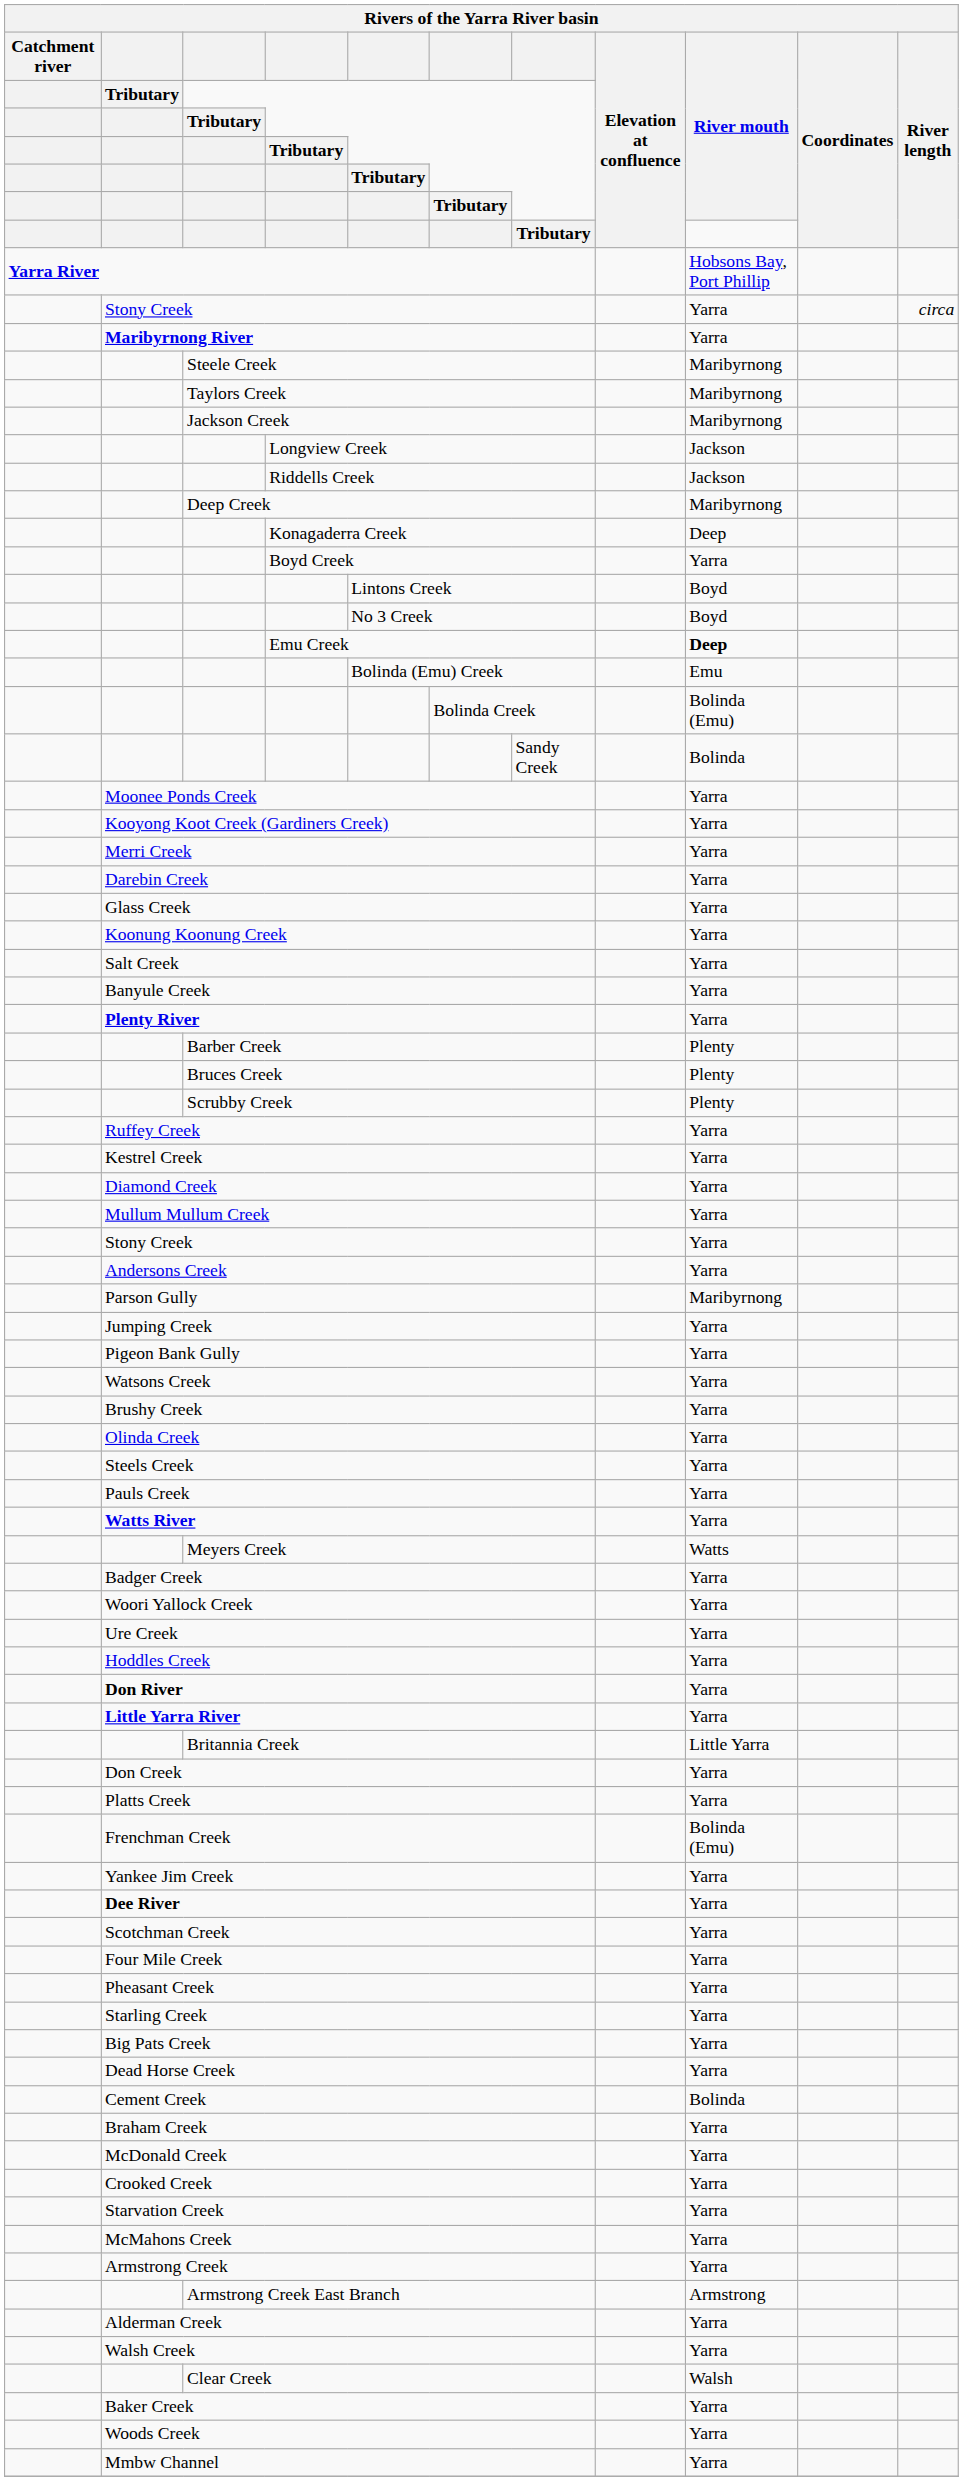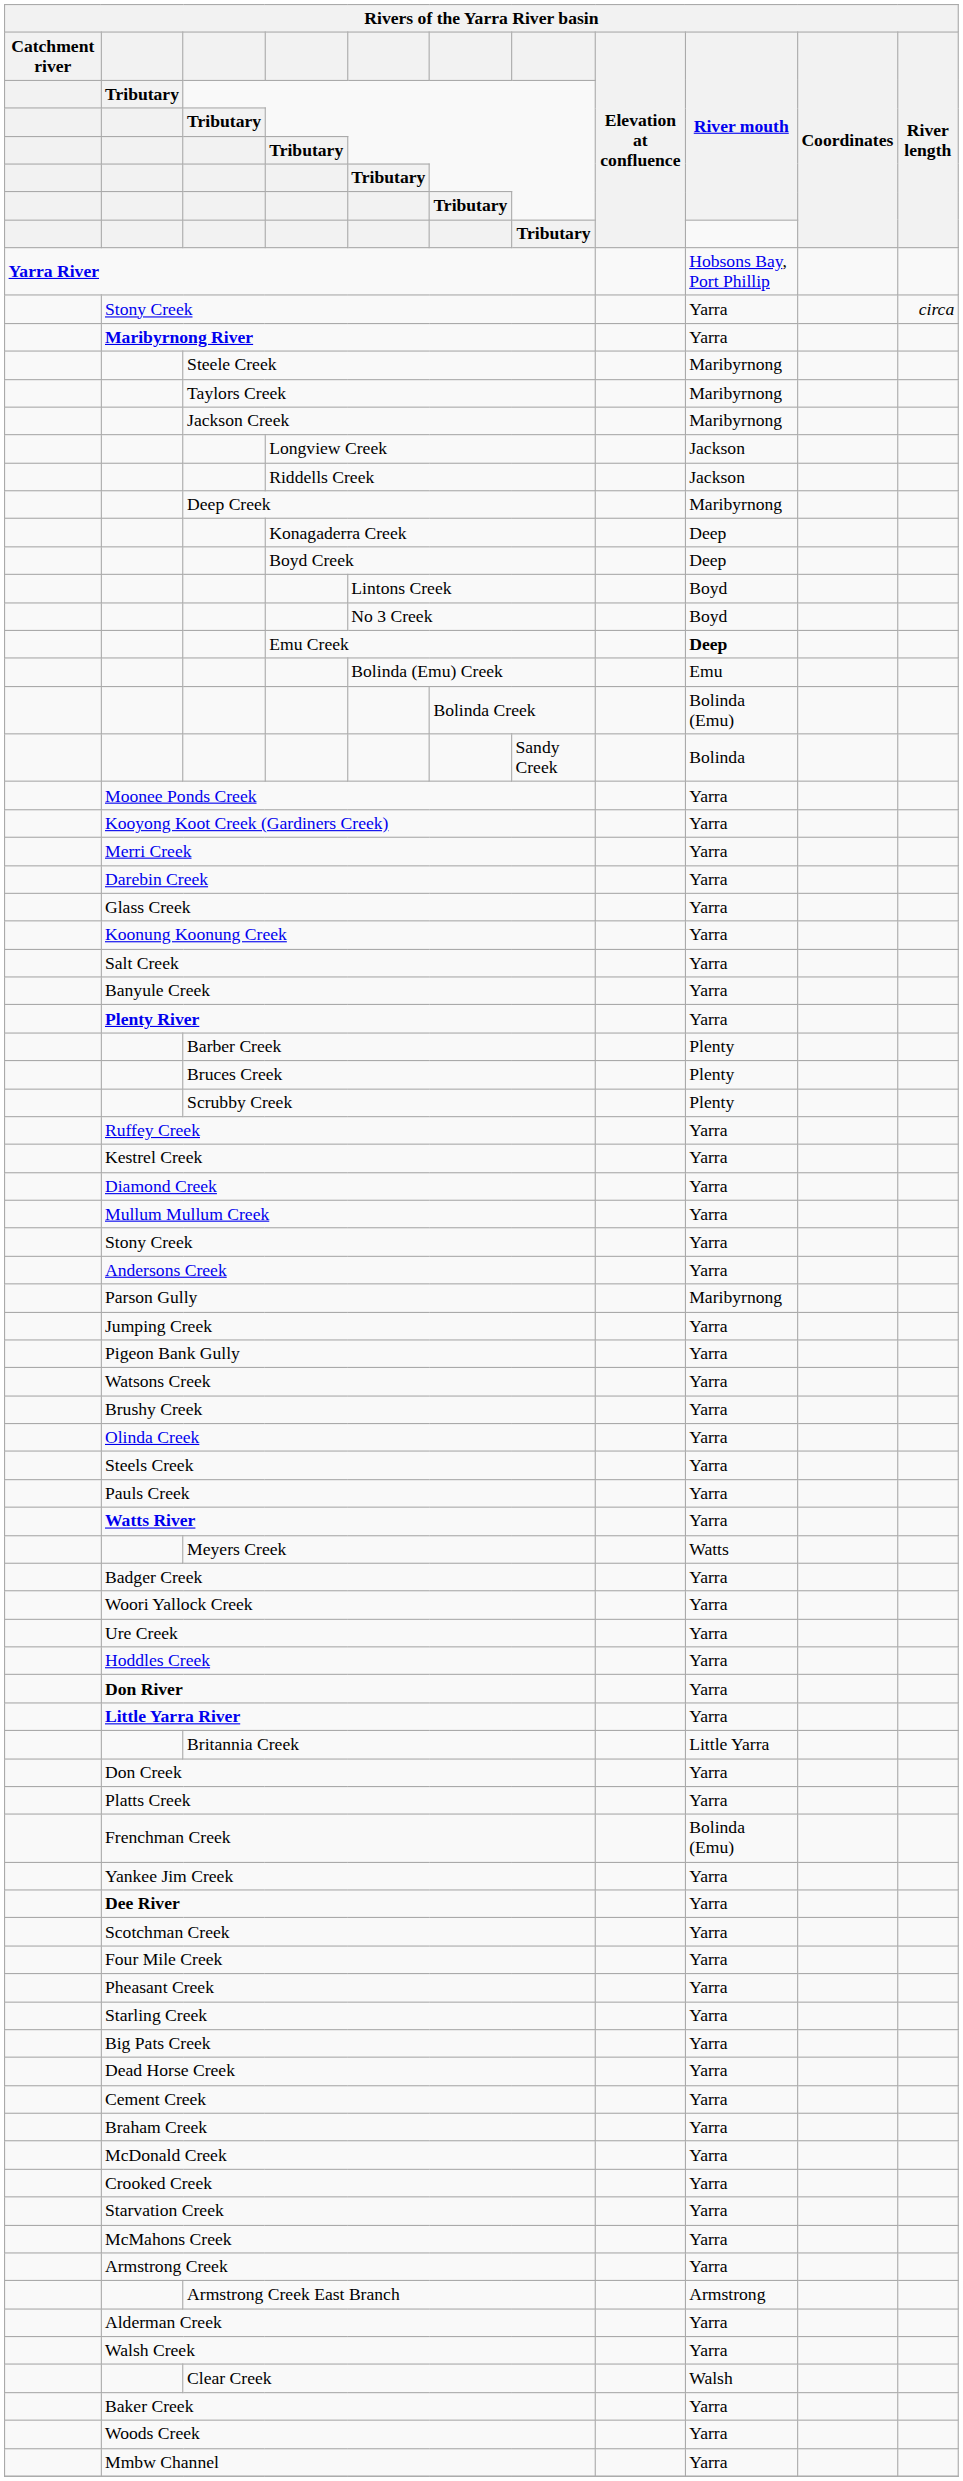 <table class="wikitable sortable">
 <tr>
 <th colspan=11>Rivers of the Yarra River basin</th>
 </tr>
 <tr>
 <th>Catchment river</th>
 <th></th>
 <th></th>
 <th></th>
 <th></th>
 <th></th>
 <th></th>
 <th rowspan=7>Elevation at<br>confluence</th>
 <th rowspan=6><a href='#'>River mouth</a></th>
 <th rowspan=7>Coordinates</th>
 <th rowspan=7>River length</th>
 </tr>
 <tr>
 <th></th>
 <th>Tributary</th>
 </tr>
 <tr>
 <th></th>
 <th></th>
 <th>Tributary</th>
 </tr>
 <tr>
 <th></th>
 <th></th>
 <th></th>
 <th>Tributary</th>
 </tr>
 <tr>
 <th></th>
 <th></th>
 <th></th>
 <th></th>
 <th>Tributary</th>
 </tr>
 <tr>
 <th></th>
 <th></th>
 <th></th>
 <th></th>
 <th></th>
 <th>Tributary</th>
 </tr>
 <tr>
 <th></th>
 <th></th>
 <th></th>
 <th></th>
 <th></th>
 <th></th>
 <th>Tributary</th>
 </tr>
 <tr>
 <td colspan=7><strong><a href='#'>Yarra River</a></strong></td>
 <td align="right"></td>
 <td><a href='#'>Hobsons Bay</a>, <a href='#'>Port Phillip</a></td>
 <td></td>
 <td align="right"></td>
 </tr>
 <tr>
 <td></td>
 <td colspan=6><a href='#'>Stony Creek</a></td>
 <td align="right"></td>
 <td>Yarra</td>
 <td></td>
 <td align="right"><em>circa</em> </td>
 </tr>
 <tr>
 <td></td>
 <td colspan=6><strong><a href='#'>Maribyrnong River</a></strong></td>
 <td align="right"></td>
 <td>Yarra</td>
 <td></td>
 <td align="right"></td>
 </tr>
 <tr>
 <td></td>
 <td></td>
 <td colspan=5>Steele Creek</td>
 <td align="right"></td>
 <td>Maribyrnong</td>
 <td></td>
 <td align="right"></td>
 </tr>
 <tr>
 <td></td>
 <td></td>
 <td colspan=5>Taylors Creek</td>
 <td align="right"></td>
 <td>Maribyrnong</td>
 <td></td>
 <td align="right"></td>
 </tr>
 <tr>
 <td></td>
 <td></td>
 <td colspan=5>Jackson Creek</td>
 <td align="right"></td>
 <td>Maribyrnong</td>
 <td></td>
 <td align="right"></td>
 </tr>
 <tr>
 <td></td>
 <td></td>
 <td></td>
 <td colspan=4>Longview Creek</td>
 <td align="right"></td>
 <td>Jackson</td>
 <td></td>
 <td align="right"></td>
 </tr>
 <tr>
 <td></td>
 <td></td>
 <td></td>
 <td colspan=4>Riddells Creek</td>
 <td align="right"></td>
 <td>Jackson</td>
 <td></td>
 <td align="right"></td>
 </tr>
 <tr>
 <td></td>
 <td></td>
 <td colspan=5>Deep Creek</td>
 <td align="right"></td>
 <td>Maribyrnong</td>
 <td></td>
 <td align="right"></td>
 </tr>
 <tr>
 <td></td>
 <td></td>
 <td></td>
 <td colspan=4>Konagaderra Creek</td>
 <td align="right"></td>
 <td>Deep</td>
 <td></td>
 <td align="right"></td>
 </tr>
 <tr>
 <td></td>
 <td></td>
 <td></td>
 <td colspan=4>Boyd Creek</td>
 <td align="right"></td>
-<td>Yarra</td>
+<td>Deep</td>
 <td></td>
 <td align="right"></td>
 </tr>
 <tr>
 <td></td>
 <td></td>
 <td></td>
 <td></td>
 <td colspan=3>Lintons Creek</td>
 <td align="right"></td>
 <td>Boyd</td>
 <td></td>
 <td align="right"></td>
 </tr>
 <tr>
 <td></td>
 <td></td>
 <td></td>
 <td></td>
 <td colspan=3>No 3 Creek</td>
 <td align="right"></td>
 <td>Boyd</td>
 <td></td>
 <td align="right"></td>
 </tr>
 <tr>
 <td></td>
 <td></td>
 <td></td>
 <td colspan=4>Emu Creek</td>
 <td align="right"></td>
 <td><strong>Deep</strong></td>
 <td></td>
 <td align="right"></td>
 </tr>
 <tr>
 <td></td>
 <td></td>
 <td></td>
 <td></td>
 <td colspan=3>Bolinda (Emu) Creek</td>
 <td align="right"></td>
 <td>Emu</td>
 <td></td>
 <td align="right"></td>
 </tr>
 <tr>
 <td></td>
 <td></td>
 <td></td>
 <td></td>
 <td></td>
 <td colspan=2>Bolinda Creek</td>
 <td align="right"></td>
 <td>Bolinda (Emu)</td>
 <td></td>
 <td align="right"></td>
 </tr>
 <tr>
 <td></td>
 <td></td>
 <td></td>
 <td></td>
 <td></td>
 <td></td>
 <td>Sandy Creek</td>
 <td align="right"></td>
 <td>Bolinda</td>
 <td></td>
 <td align="right"></td>
 </tr>
 <tr>
 <td></td>
 <td colspan=6><a href='#'>Moonee Ponds Creek</a></td>
 <td align="right"></td>
 <td>Yarra</td>
 <td></td>
 <td align="right"></td>
 </tr>
 <tr>
 <td></td>
 <td colspan=6><a href='#'>Kooyong Koot Creek (Gardiners Creek)</a></td>
 <td align="right"></td>
 <td>Yarra</td>
 <td></td>
 <td align="right"></td>
 </tr>
 <tr>
 <td></td>
 <td colspan=6><a href='#'>Merri Creek</a></td>
 <td align="right"></td>
 <td>Yarra</td>
 <td></td>
 <td align="right"></td>
 </tr>
 <tr>
 <td></td>
 <td colspan=6><a href='#'>Darebin Creek</a></td>
 <td align="right"></td>
 <td>Yarra</td>
 <td></td>
 <td align="right"></td>
 </tr>
 <tr>
 <td></td>
 <td colspan=6>Glass Creek</td>
 <td align="right"></td>
 <td>Yarra</td>
 <td></td>
 <td align="right"></td>
 </tr>
 <tr>
 <td></td>
 <td colspan=6><a href='#'>Koonung Koonung Creek</a></td>
 <td align="right"></td>
 <td>Yarra</td>
 <td></td>
 <td align="right"></td>
 </tr>
 <tr>
 <td></td>
 <td colspan=6>Salt Creek</td>
 <td align="right"></td>
 <td>Yarra</td>
 <td></td>
 <td align="right"></td>
 </tr>
 <tr>
 <td></td>
 <td colspan=6>Banyule Creek</td>
 <td align="right"></td>
 <td>Yarra</td>
 <td></td>
 <td align="right"></td>
 </tr>
 <tr>
 <td></td>
 <td colspan=6><strong><a href='#'>Plenty River</a></strong></td>
 <td align="right"></td>
 <td>Yarra</td>
 <td></td>
 <td align="right"></td>
 </tr>
 <tr>
 <td></td>
 <td></td>
 <td colspan=5>Barber Creek</td>
 <td align="right"></td>
 <td>Plenty</td>
 <td></td>
 <td align="right"></td>
 </tr>
 <tr>
 <td></td>
 <td></td>
 <td colspan=5>Bruces Creek</td>
 <td align="right"></td>
 <td>Plenty</td>
 <td></td>
 <td align="right"></td>
 </tr>
 <tr>
 <td></td>
 <td></td>
 <td colspan=5>Scrubby Creek</td>
 <td align="right"></td>
 <td>Plenty</td>
 <td></td>
 <td align="right"></td>
 </tr>
 <tr>
 <td></td>
 <td colspan=6><a href='#'>Ruffey Creek</a></td>
 <td align="right"></td>
 <td>Yarra</td>
 <td></td>
 <td align="right"></td>
 </tr>
 <tr>
 <td></td>
 <td colspan=6>Kestrel Creek</td>
 <td align="right"></td>
 <td>Yarra</td>
 <td></td>
 <td align="right"></td>
 </tr>
 <tr>
 <td></td>
 <td colspan=6><a href='#'>Diamond Creek</a></td>
 <td align="right"></td>
 <td>Yarra</td>
 <td></td>
 <td align="right"></td>
 </tr>
 <tr>
 <td></td>
 <td colspan=6><a href='#'>Mullum Mullum Creek</a></td>
 <td align="right"></td>
 <td>Yarra</td>
 <td></td>
 <td align="right"></td>
 </tr>
 <tr>
 <td></td>
 <td colspan=6>Stony Creek</td>
 <td align="right"></td>
 <td>Yarra</td>
 <td></td>
 <td align="right"></td>
 </tr>
 <tr>
 <td></td>
 <td colspan=6><a href='#'>Andersons Creek</a></td>
 <td align="right"></td>
 <td>Yarra</td>
 <td></td>
 <td align="right"></td>
 </tr>
 <tr>
 <td></td>
 <td colspan=6>Parson Gully</td>
 <td align="right"></td>
 <td>Maribyrnong</td>
 <td></td>
 <td align="right"></td>
 </tr>
 <tr>
 <td></td>
 <td colspan=6>Jumping Creek</td>
 <td align="right"></td>
 <td>Yarra</td>
 <td></td>
 <td align="right"></td>
 </tr>
 <tr>
 <td></td>
 <td colspan=6>Pigeon Bank Gully</td>
 <td align="right"></td>
 <td>Yarra</td>
 <td></td>
 <td align="right"></td>
 </tr>
 <tr>
 <td></td>
 <td colspan=6>Watsons Creek</td>
 <td align="right"></td>
 <td>Yarra</td>
 <td></td>
 <td align="right"></td>
 </tr>
 <tr>
 <td></td>
 <td colspan=6>Brushy Creek</td>
 <td align="right"></td>
 <td>Yarra</td>
 <td></td>
 <td align="right"></td>
 </tr>
 <tr>
 <td></td>
 <td colspan=6><a href='#'>Olinda Creek</a></td>
 <td align="right"></td>
 <td>Yarra</td>
 <td></td>
 <td align="right"></td>
 </tr>
 <tr>
 <td></td>
 <td colspan=6>Steels Creek</td>
 <td align="right"></td>
 <td>Yarra</td>
 <td></td>
 <td align="right"></td>
 </tr>
 <tr>
 <td></td>
 <td colspan=6>Pauls Creek</td>
 <td align="right"></td>
 <td>Yarra</td>
 <td></td>
 <td align="right"></td>
 </tr>
 <tr>
 <td></td>
 <td colspan=6><strong><a href='#'>Watts River</a></strong></td>
 <td align="right"></td>
 <td>Yarra</td>
 <td></td>
 <td align="right"></td>
 </tr>
 <tr>
 <td></td>
 <td></td>
 <td colspan=5>Meyers Creek</td>
 <td align="right"></td>
 <td>Watts</td>
 <td></td>
 <td align="right"></td>
 </tr>
 <tr>
 <td></td>
 <td colspan=6>Badger Creek</td>
 <td align="right"></td>
 <td>Yarra</td>
 <td></td>
 <td align="right"></td>
 </tr>
 <tr>
 <td></td>
 <td colspan=6>Woori Yallock Creek</td>
 <td align="right"></td>
 <td>Yarra</td>
 <td></td>
 <td align="right"></td>
 </tr>
 <tr>
 <td></td>
 <td colspan=6>Ure Creek</td>
 <td align="right"></td>
 <td>Yarra</td>
 <td></td>
 <td align="right"></td>
 </tr>
 <tr>
 <td></td>
 <td colspan=6><a href='#'>Hoddles Creek</a></td>
 <td align="right"></td>
 <td>Yarra</td>
 <td></td>
 <td align="right"></td>
 </tr>
 <tr>
 <td></td>
 <td colspan=6><strong>Don River</strong></td>
 <td align="right"></td>
 <td>Yarra</td>
 <td></td>
 <td align="right"></td>
 </tr>
 <tr>
 <td></td>
 <td colspan=6><strong><a href='#'>Little Yarra River</a></strong></td>
 <td align="right"></td>
 <td>Yarra</td>
 <td></td>
 <td align="right"></td>
 </tr>
 <tr>
 <td></td>
 <td></td>
 <td colspan=5>Britannia Creek</td>
 <td align="right"></td>
 <td>Little Yarra</td>
 <td></td>
 <td align="right"></td>
 </tr>
 <tr>
 <td></td>
 <td colspan=6>Don Creek</td>
 <td align="right"></td>
 <td>Yarra</td>
 <td></td>
 <td align="right"></td>
 </tr>
 <tr>
 <td></td>
 <td colspan=6>Platts Creek</td>
 <td align="right"></td>
 <td>Yarra</td>
 <td></td>
 <td align="right"></td>
 </tr>
 <tr>
 <td></td>
 <td colspan=6>Frenchman Creek</td>
 <td align="right"></td>
 <td>Bolinda (Emu)</td>
 <td></td>
 <td align="right"></td>
 </tr>
 <tr>
 <td></td>
 <td colspan=6>Yankee Jim Creek</td>
 <td align="right"></td>
 <td>Yarra</td>
 <td></td>
 <td align="right"></td>
 </tr>
 <tr>
 <td></td>
 <td colspan=6><strong>Dee River</strong></td>
 <td align="right"></td>
 <td>Yarra</td>
 <td></td>
 <td align="right"></td>
 </tr>
 <tr>
 <td></td>
 <td colspan=6>Scotchman Creek</td>
 <td align="right"></td>
 <td>Yarra</td>
 <td></td>
 <td align="right"></td>
 </tr>
 <tr>
 <td></td>
 <td colspan=6>Four Mile Creek</td>
 <td align="right"></td>
 <td>Yarra</td>
 <td></td>
 <td align="right"></td>
 </tr>
 <tr>
 <td></td>
 <td colspan=6>Pheasant Creek</td>
 <td align="right"></td>
 <td>Yarra</td>
 <td></td>
 <td align="right"></td>
 </tr>
 <tr>
 <td></td>
 <td colspan=6>Starling Creek</td>
 <td align="right"></td>
 <td>Yarra</td>
 <td></td>
 <td align="right"></td>
 </tr>
 <tr>
 <td></td>
 <td colspan=6>Big Pats Creek</td>
 <td align="right"></td>
 <td>Yarra</td>
 <td></td>
 <td align="right"></td>
 </tr>
 <tr>
 <td></td>
 <td colspan=6>Dead Horse Creek</td>
 <td align="right"></td>
 <td>Yarra</td>
 <td></td>
 <td align="right"></td>
 </tr>
 <tr>
 <td></td>
 <td colspan=6>Cement Creek</td>
 <td align="right"></td>
-<td>Bolinda</td>
+<td>Yarra</td>
 <td></td>
 <td align="right"></td>
 </tr>
 <tr>
 <td></td>
 <td colspan=6>Braham Creek</td>
 <td align="right"></td>
 <td>Yarra</td>
 <td></td>
 <td align="right"></td>
 </tr>
 <tr>
 <td></td>
 <td colspan=6>McDonald Creek</td>
 <td align="right"></td>
 <td>Yarra</td>
 <td></td>
 <td align="right"></td>
 </tr>
 <tr>
 <td></td>
 <td colspan=6>Crooked Creek</td>
 <td align="right"></td>
 <td>Yarra</td>
 <td></td>
 <td align="right"></td>
 </tr>
 <tr>
 <td></td>
 <td colspan=6>Starvation Creek</td>
 <td align="right"></td>
 <td>Yarra</td>
 <td></td>
 <td align="right"></td>
 </tr>
 <tr>
 <td></td>
 <td colspan=6>McMahons Creek</td>
 <td align="right"></td>
 <td>Yarra</td>
 <td></td>
 <td align="right"></td>
 </tr>
 <tr>
 <td></td>
 <td colspan=6>Armstrong Creek</td>
 <td align="right"></td>
 <td>Yarra</td>
 <td></td>
 <td align="right"></td>
 </tr>
 <tr>
 <td></td>
 <td></td>
 <td colspan=5>Armstrong Creek East Branch</td>
 <td align="right"></td>
 <td>Armstrong</td>
 <td></td>
 <td align="right"></td>
 </tr>
 <tr>
 <td></td>
 <td colspan=6>Alderman Creek</td>
 <td align="right"></td>
 <td>Yarra</td>
 <td></td>
 <td align="right"></td>
 </tr>
 <tr>
 <td></td>
 <td colspan=6>Walsh Creek</td>
 <td align="right"></td>
 <td>Yarra</td>
 <td></td>
 <td align="right"></td>
 </tr>
 <tr>
 <td></td>
 <td></td>
 <td colspan=5>Clear Creek</td>
 <td align="right"></td>
 <td>Walsh</td>
 <td></td>
 <td align="right"></td>
 </tr>
 <tr>
 <td></td>
 <td colspan=6>Baker Creek</td>
 <td align="right"></td>
 <td>Yarra</td>
 <td></td>
 <td align="right"></td>
 </tr>
 <tr>
 <td></td>
 <td colspan=6>Woods Creek</td>
 <td align="right"></td>
 <td>Yarra</td>
 <td></td>
 <td align="right"></td>
 </tr>
 <tr>
 <td></td>
 <td colspan=6>Mmbw Channel</td>
 <td align="right"></td>
 <td>Yarra</td>
 <td></td>
 <td align="right"></td>
 </tr>
 <tr>
 </tr>
 </table>
